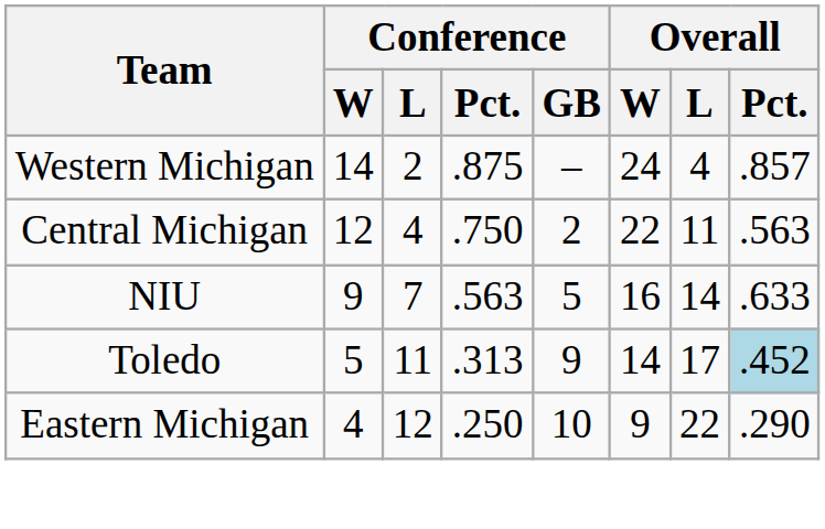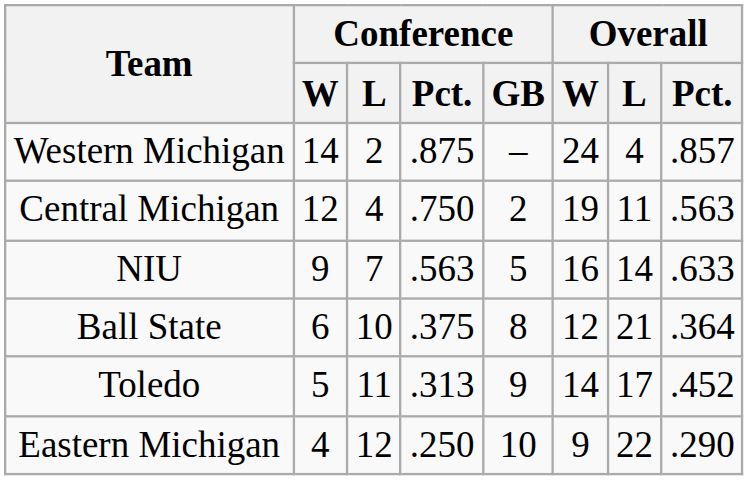 <table class="wikitable" style="text-align:center;">
 <tr>
 <th rowspan=2>Team</th>
 <th colspan=4>Conference</th>
 <th colspan=3>Overall</th>
 </tr>
 <tr>
 <th>W</th>
 <th>L</th>
 <th>Pct.</th>
 <th>GB</th>
 <th>W</th>
 <th>L</th>
 <th>Pct.</th>
 </tr>
 <tr>
 <td>Western Michigan</td>
 <td>14</td>
 <td>2</td>
 <td>.875</td>
 <td>–</td>
 <td>24</td>
 <td>4</td>
 <td>.857</td>
 </tr>
 <tr>
 <td>Central Michigan</td>
 <td>12</td>
 <td>4</td>
 <td>.750</td>
 <td>2</td>
-<td>22</td>
+<td>19</td>
 <td>11</td>
 <td>.563</td>
 </tr>
 <tr>
 <td>NIU</td>
 <td>9</td>
 <td>7</td>
 <td>.563</td>
 <td>5</td>
 <td>16</td>
 <td>14</td>
 <td>.633</td>
 </tr>
 <tr>
+<td>Ball State</td>
+<td>6</td>
+<td>10</td>
+<td>.375</td>
+<td>8</td>
+<td>12</td>
+<td>21</td>
+<td>.364</td>
+</tr>
+<tr>
 <td>Toledo</td>
 <td>5</td>
 <td>11</td>
 <td>.313</td>
 <td>9</td>
 <td>14</td>
 <td>17</td>
-<td style="background: lightblue;">.452</td>
+<td>.452</td>
 </tr>
 <tr>
 <td>Eastern Michigan</td>
 <td>4</td>
 <td>12</td>
 <td>.250</td>
 <td>10</td>
 <td>9</td>
 <td>22</td>
 <td>.290</td>
 </tr>
 </table>
